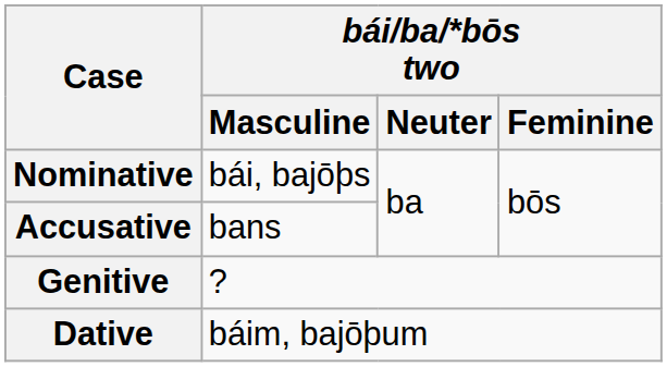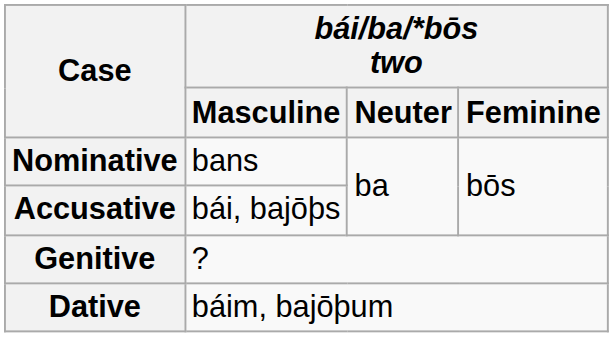 <table class="wikitable">
 <tr>
 <th rowspan="2">Case</th>
 <th colspan="3"><strong><em>bái/ba/*bōs<em><br> two<strong></th>
 </tr>
 <tr>
 <th></strong>Masculine<strong></th>
 <th></strong>Neuter<strong></th>
 <th></strong>Feminine<strong></th>
 </tr>
 <tr>
 <th></strong>Nominative<strong></th>
-<td>bái, bajōþs</td>
+<td>bans</td>
 <td rowspan="2">ba</td>
 <td rowspan="2"></em>bōs<em></td>
 </tr>
 <tr>
 <th></strong>Accusative<strong></th>
-<td>bans</td>
+<td>bái, bajōþs</td>
 </tr>
 <tr>
 <th></strong>Genitive<strong></th>
 <td colspan="3">?</td>
 </tr>
 <tr>
 <th></strong>Dative<strong></th>
 <td colspan="3">báim, bajōþum</td>
 </tr>
 </table>
